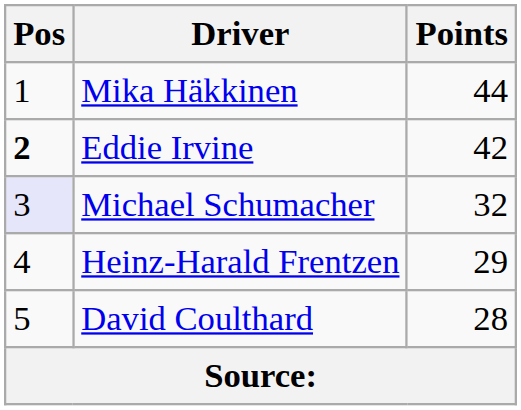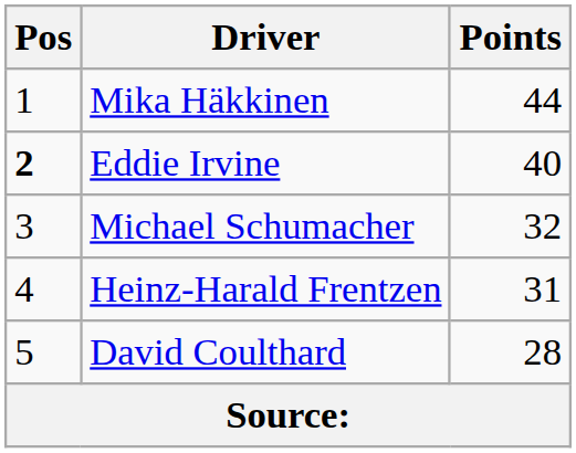 <table class="wikitable" style="font-size: 95%;">
 <tr>
 <th>Pos</th>
 <th>Driver</th>
 <th>Points</th>
 </tr>
 <tr>
 <td>1</td>
 <td> <a href='#'>Mika Häkkinen</a></td>
 <td align="right">44</td>
 </tr>
 <tr>
 <td><strong>2</strong></td>
 <td> <a href='#'>Eddie Irvine</a></td>
-<td align="right">42</td>
+<td align="right">40</td>
 </tr>
 <tr>
-<td style="background: lavender;">3</td>
+<td>3</td>
 <td> <a href='#'>Michael Schumacher</a></td>
 <td align="right">32</td>
 </tr>
 <tr>
 <td>4</td>
 <td> <a href='#'>Heinz-Harald Frentzen</a></td>
-<td align="right">29</td>
+<td align="right">31</td>
 </tr>
 <tr>
 <td>5</td>
 <td> <a href='#'>David Coulthard</a></td>
 <td align="right">28</td>
 </tr>
 <tr>
 <th colspan=4>Source: </th>
 </tr>
 </table>
